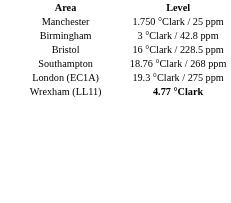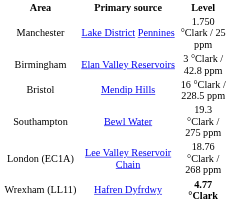 <table class="wiki table"  style="text-align:center; margin-left:1em; margin-top:0; float:right; width:40%;">
 <tr>
 <th width=10%>Area</th>
+<th width=25%>Primary source</th>
 <th width=10%>Level</th>
 </tr>
 <tr>
 <td style="text-align:center;">Manchester</td>
+<td><a href='#'>Lake District</a>  <a href='#'>Pennines</a> </td>
 <td>1.750 °Clark / 25 ppm</td>
 </tr>
 <tr>
 <td style="text-align:center;">Birmingham</td>
+<td><a href='#'>Elan Valley Reservoirs</a></td>
 <td>3 °Clark / 42.8 ppm</td>
 </tr>
 <tr>
 <td style="text-align:center;">Bristol</td>
+<td><a href='#'>Mendip Hills</a> </td>
 <td>16 °Clark / 228.5 ppm</td>
 </tr>
 <tr>
 <td style="text-align:center;">Southampton</td>
+<td><a href='#'>Bewl Water</a></td>
+<td>19.3 °Clark / 275 ppm</td>
+</tr>
+<tr>
+<td style="text-align:center;">London (EC1A)</td>
+<td><a href='#'>Lee Valley Reservoir Chain</a></td>
 <td>18.76 °Clark / 268 ppm</td>
 </tr>
 <tr>
-<td style="text-align:center;">London (EC1A)</td>
-<td>19.3 °Clark / 275 ppm</td>
-</tr>
-<tr>
 <td style="text-align:center;">Wrexham (LL11)</td>
+<td><a href='#'>Hafren Dyfrdwy</a></td>
 <td><strong>4.77 °Clark</strong></td>
 </tr>
 </table>
